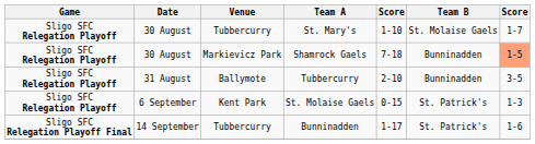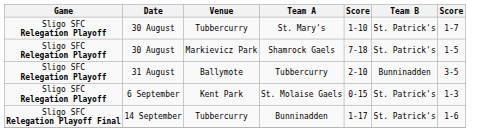 <table class="wikitable">
 <tr>
 <th>Game</th>
 <th>Date</th>
 <th>Venue</th>
 <th>Team A</th>
 <th>Score</th>
 <th>Team B</th>
 <th>Score</th>
 </tr>
 <tr align="center">
 <td>Sligo SFC<br><strong>Relegation Playoff</strong></td>
 <td>30 August</td>
 <td>Tubbercurry</td>
 <td>St. Mary's</td>
 <td>1-10</td>
-<td>St. Molaise Gaels</td>
+<td>St. Patrick's</td>
 <td>1-7</td>
 </tr>
 <tr align="center">
 <td>Sligo SFC<br><strong>Relegation Playoff</strong></td>
 <td>30 August</td>
 <td>Markievicz Park</td>
 <td>Shamrock Gaels</td>
 <td>7-18</td>
-<td>Bunninadden</td>
-<td style="background: lightsalmon;">1-5</td>
+<td>St. Patrick's</td>
+<td>1-5</td>
 </tr>
 <tr align="center">
 <td>Sligo SFC<br><strong>Relegation Playoff</strong></td>
 <td>31 August</td>
 <td>Ballymote</td>
 <td>Tubbercurry</td>
 <td>2-10</td>
 <td>Bunninadden</td>
 <td>3-5</td>
 </tr>
 <tr align="center">
 <td>Sligo SFC<br><strong>Relegation Playoff</strong></td>
 <td>6 September</td>
 <td>Kent Park</td>
 <td>St. Molaise Gaels</td>
 <td>0-15</td>
 <td>St. Patrick's</td>
 <td>1-3</td>
 </tr>
 <tr align="center">
 <td>Sligo SFC<br><strong>Relegation Playoff Final</strong></td>
 <td>14 September</td>
 <td>Tubbercurry</td>
 <td>Bunninadden</td>
 <td>1-17</td>
 <td>St. Patrick's</td>
 <td>1-6</td>
 </tr>
 <tr align="center">
 </tr>
 </table>
